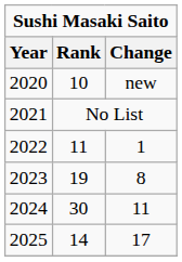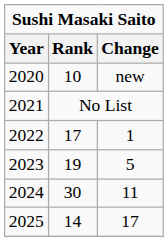 <table class="wikitable" style="font-size: 90%; text-align: center;">
 <tr>
 <td colspan="3"><strong>Sushi Masaki Saito</strong></td>
 </tr>
 <tr>
 <th>Year</th>
 <th>Rank</th>
 <th>Change</th>
 </tr>
 <tr>
 <td>2020</td>
 <td>10</td>
 <td>new</td>
 </tr>
 <tr>
 <td>2021</td>
 <td colspan="2">No List</td>
 </tr>
 <tr>
 <td>2022</td>
-<td>11</td>
+<td>17</td>
 <td> 1</td>
 </tr>
 <tr>
 <td>2023</td>
 <td>19</td>
-<td> 8</td>
+<td> 5</td>
 </tr>
 <tr>
 <td>2024</td>
 <td>30</td>
 <td> 11</td>
 </tr>
 <tr>
 <td>2025</td>
 <td>14</td>
 <td> 17</td>
 </tr>
 <tr>
 </tr>
 </table>
